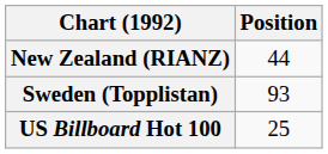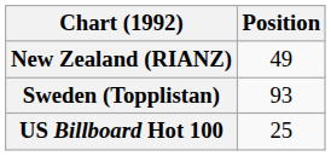 <table class="wikitable sortable plainrowheaders" style="text-align:center">
 <tr>
 <th scope="col">Chart (1992)</th>
 <th scope="col">Position</th>
 </tr>
 <tr>
 <th scope="row">New Zealand (RIANZ)</th>
-<td>44</td>
+<td>49</td>
 </tr>
 <tr>
 <th scope="row">Sweden (Topplistan)</th>
 <td>93</td>
 </tr>
 <tr>
 <th scope="row">US <em>Billboard</em> Hot 100</th>
 <td>25</td>
 </tr>
 </table>
